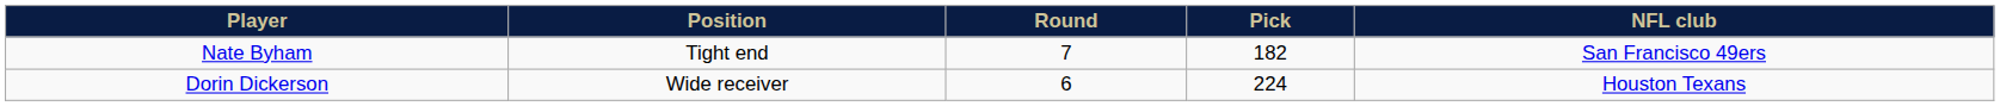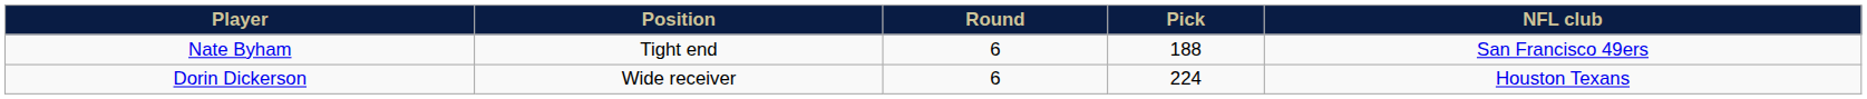 <table class="wikitable" width="80%">
 <tr align="center"  style="background:#091C44;color:#CEC499;">
 <td><strong>Player</strong></td>
 <td><strong>Position</strong></td>
 <td><strong>Round</strong></td>
 <td><strong>Pick</strong></td>
 <td><strong>NFL club</strong></td>
 </tr>
 <tr align="center" bgcolor="">
 <td><a href='#'>Nate Byham</a></td>
 <td>Tight end</td>
-<td>7</td>
-<td>182</td>
+<td>6</td>
+<td>188</td>
 <td><a href='#'>San Francisco 49ers</a></td>
 </tr>
 <tr align="center" bgcolor="">
 <td><a href='#'>Dorin Dickerson</a></td>
 <td>Wide receiver</td>
 <td>6</td>
 <td>224</td>
 <td><a href='#'>Houston Texans</a></td>
 </tr>
 </table>
